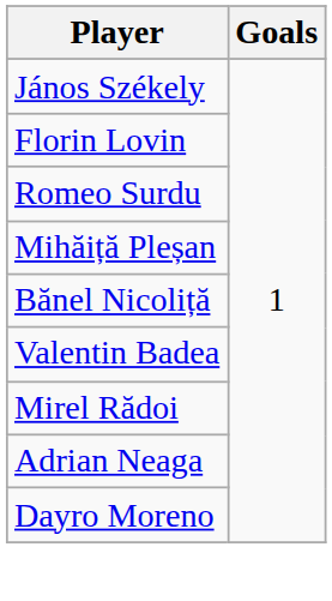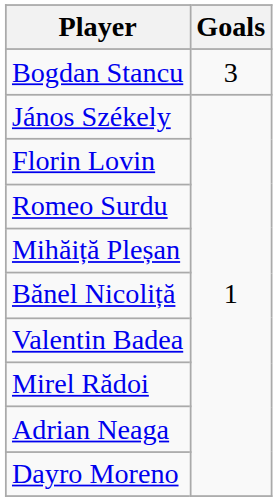 <table class="wikitable" style="text-align:left;margin-left:1em;float:right">
 <tr>
 <th>Player</th>
 <th>Goals</th>
+</tr>
+<tr>
+<td> <a href='#'>Bogdan Stancu</a></td>
+<td align=center>3</td>
 </tr>
 <tr>
 <td> <a href='#'>János Székely</a></td>
 <td rowspan="9" style="text-align:center;">1</td>
 </tr>
 <tr>
 <td> <a href='#'>Florin Lovin</a></td>
 </tr>
 <tr>
 <td> <a href='#'>Romeo Surdu</a></td>
 </tr>
 <tr>
 <td> <a href='#'>Mihăiță Pleșan</a></td>
 </tr>
 <tr>
 <td> <a href='#'>Bănel Nicoliță</a></td>
 </tr>
 <tr>
 <td> <a href='#'>Valentin Badea</a></td>
 </tr>
 <tr>
 <td> <a href='#'>Mirel Rădoi</a></td>
 </tr>
 <tr>
 <td> <a href='#'>Adrian Neaga</a></td>
 </tr>
 <tr>
 <td> <a href='#'>Dayro Moreno</a></td>
 </tr>
 </table>
